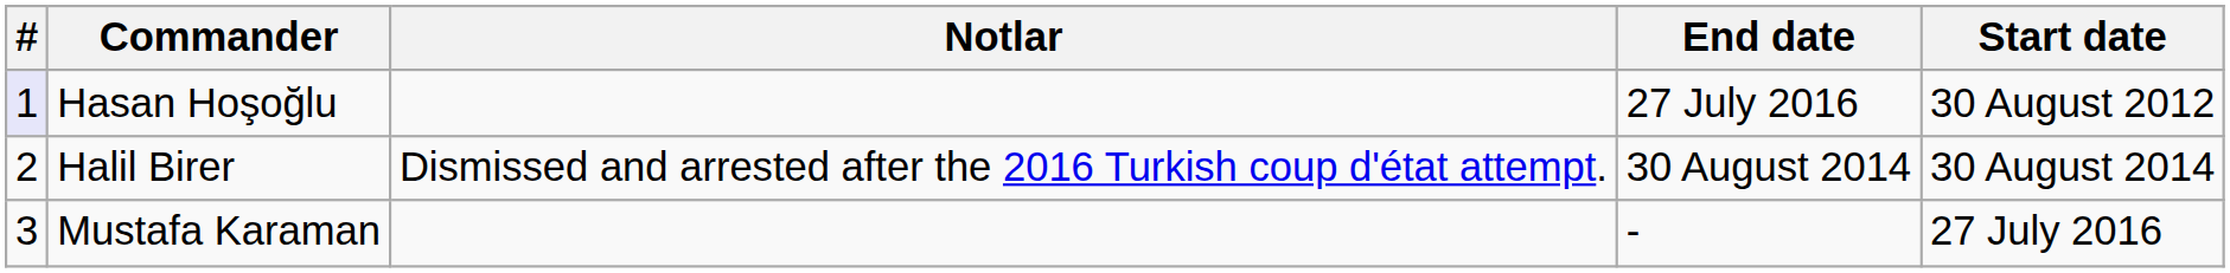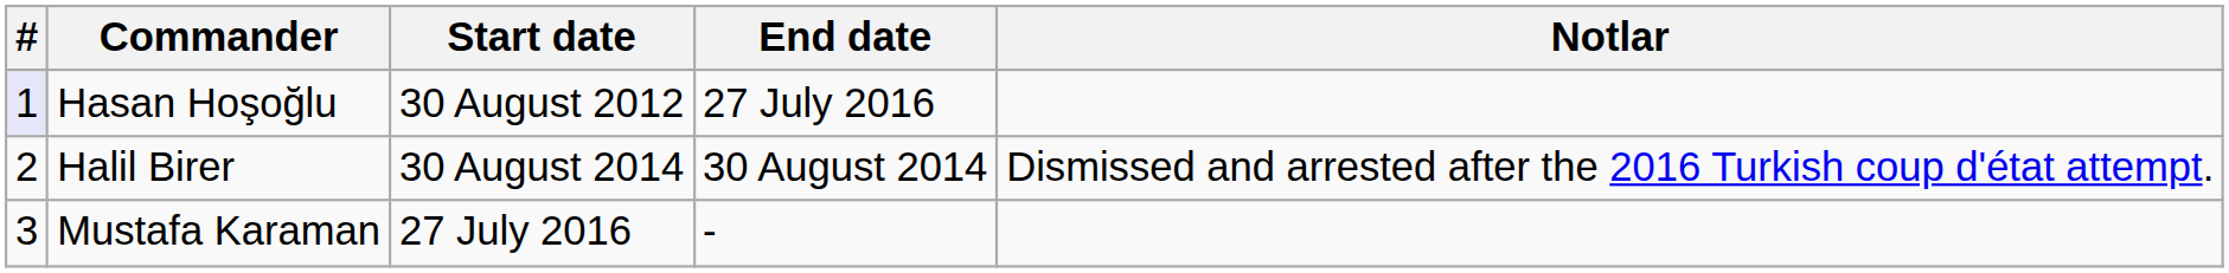 <table class="wikitable">
 <tr>
 <th>#</th>
 <th>Commander</th>
+<th>Start date</th>
+<th>End date</th>
 <th>Notlar</th>
-<th>End date</th>
-<th>Start date</th>
 </tr>
 <tr>
 <td style="background: lavender;">1</td>
 <td>Hasan Hoşoğlu</td>
+<td>30 August 2012</td>
+<td>27 July 2016</td>
 <td></td>
-<td>27 July 2016</td>
-<td>30 August 2012</td>
 </tr>
 <tr>
 <td>2</td>
 <td>Halil Birer</td>
-<td>Dismissed and arrested after the <a href='#'>2016 Turkish coup d'état attempt</a>.</td>
 <td>30 August 2014</td>
 <td>30 August 2014</td>
+<td>Dismissed and arrested after the <a href='#'>2016 Turkish coup d'état attempt</a>.</td>
 </tr>
 <tr>
 <td>3</td>
 <td>Mustafa Karaman</td>
+<td>27 July 2016</td>
+<td>-</td>
 <td></td>
-<td>-</td>
-<td>27 July 2016</td>
 </tr>
 </table>
